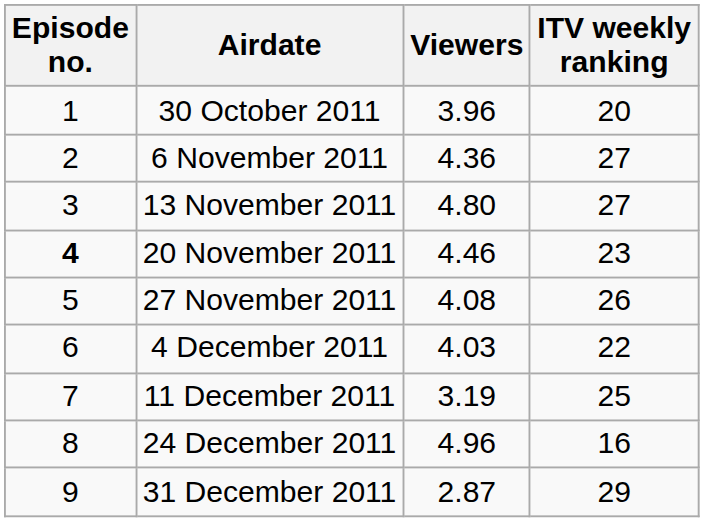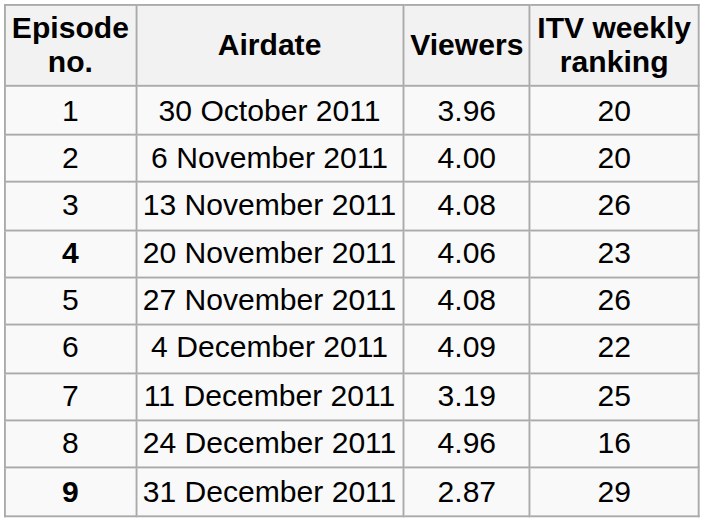 <table class="wikitable" style="text-align:center;">
 <tr>
 <th>Episode<br>no.</th>
 <th>Airdate</th>
 <th>Viewers<br></th>
 <th>ITV weekly<br>ranking</th>
 </tr>
 <tr>
 <td>1</td>
 <td>30 October 2011</td>
 <td>3.96</td>
 <td>20</td>
 </tr>
 <tr>
 <td>2</td>
 <td>6 November 2011</td>
-<td>4.36</td>
-<td>27</td>
+<td>4.00</td>
+<td>20</td>
 </tr>
 <tr>
 <td>3</td>
 <td>13 November 2011</td>
-<td>4.80</td>
-<td>27</td>
+<td>4.08</td>
+<td>26</td>
 </tr>
 <tr>
 <td><strong>4</strong></td>
 <td>20 November 2011</td>
-<td>4.46</td>
+<td>4.06</td>
 <td>23</td>
 </tr>
 <tr>
 <td>5</td>
 <td>27 November 2011</td>
 <td>4.08</td>
 <td>26</td>
 </tr>
 <tr>
 <td>6</td>
 <td>4 December 2011</td>
-<td>4.03</td>
+<td>4.09</td>
 <td>22</td>
 </tr>
 <tr>
 <td>7</td>
 <td>11 December 2011</td>
 <td>3.19</td>
 <td>25</td>
 </tr>
 <tr>
 <td>8</td>
 <td>24 December 2011</td>
 <td>4.96</td>
 <td>16</td>
 </tr>
 <tr>
-<td>9</td>
+<td><strong>9</strong></td>
 <td>31 December 2011</td>
 <td>2.87</td>
 <td>29</td>
 </tr>
 </table>
